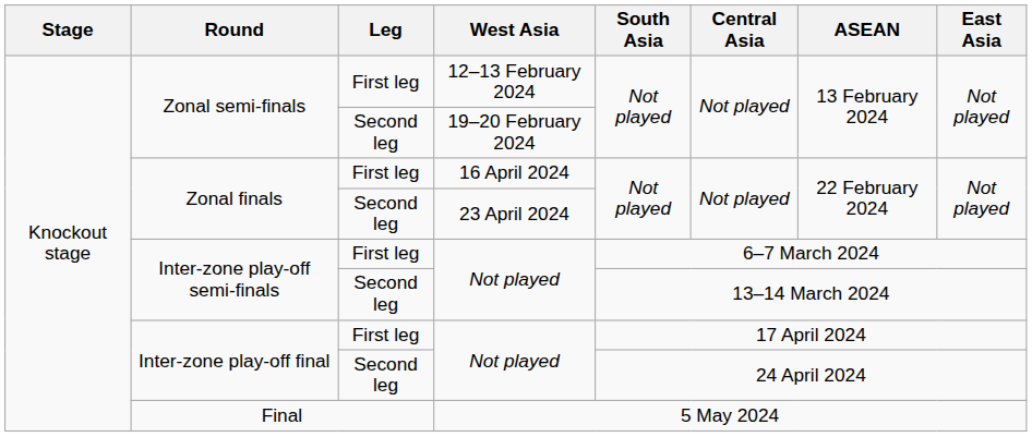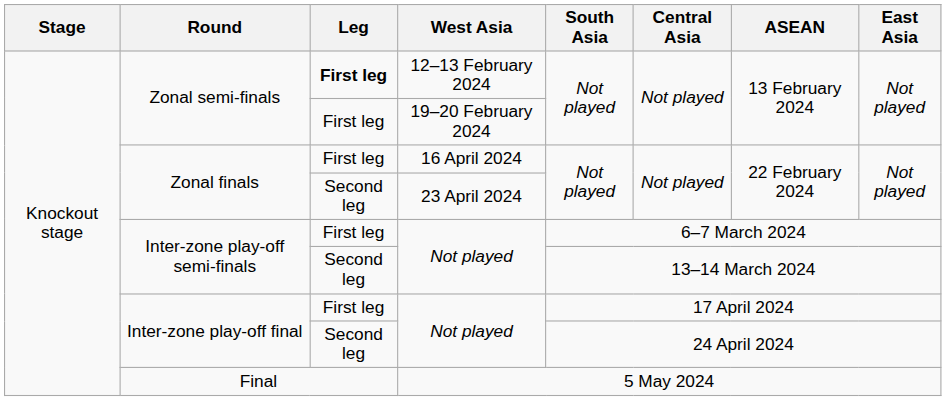 <table class="wikitable" style="text-align:center">
 <tr>
 <th>Stage</th>
 <th>Round</th>
 <th>Leg</th>
 <th>West Asia</th>
 <th>South Asia</th>
 <th>Central Asia</th>
 <th>ASEAN</th>
 <th>East Asia</th>
 </tr>
 <tr>
 <td rowspan=9>Knockout stage</td>
 <td rowspan=2>Zonal semi-finals</td>
-<td>First leg</td>
+<td><strong>First leg</strong></td>
 <td>12–13 February 2024</td>
 <td rowspan=2><em>Not played</em></td>
 <td rowspan=2><em>Not played</em></td>
 <td rowspan=2>13 February 2024</td>
 <td rowspan=2><em>Not played</em></td>
 </tr>
 <tr>
-<td>Second leg</td>
+<td>First leg</td>
 <td>19–20 February 2024</td>
 </tr>
 <tr>
 <td rowspan=2>Zonal finals</td>
 <td>First leg</td>
 <td>16 April 2024</td>
 <td rowspan=2><em>Not played</em></td>
 <td rowspan=2><em>Not played</em></td>
 <td rowspan=2>22 February 2024</td>
 <td rowspan=2><em>Not played</em></td>
 </tr>
 <tr>
 <td>Second leg</td>
 <td>23 April 2024</td>
 </tr>
 <tr>
 <td rowspan=2>Inter-zone play-off semi-finals</td>
 <td>First leg</td>
 <td rowspan=2><em>Not played</em></td>
 <td colspan=4>6–7 March 2024</td>
 </tr>
 <tr>
 <td>Second leg</td>
 <td colspan=4>13–14 March 2024</td>
 </tr>
 <tr>
 <td rowspan=2>Inter-zone play-off final</td>
 <td>First leg</td>
 <td rowspan=2><em>Not played</em></td>
 <td colspan=4>17 April 2024</td>
 </tr>
 <tr>
 <td>Second leg</td>
 <td colspan=4>24 April 2024</td>
 </tr>
 <tr>
 <td colspan=2>Final</td>
 <td colspan=5>5 May 2024</td>
 </tr>
 </table>
